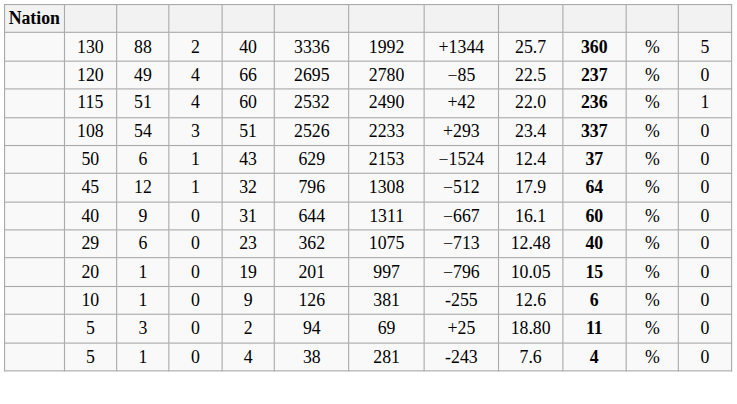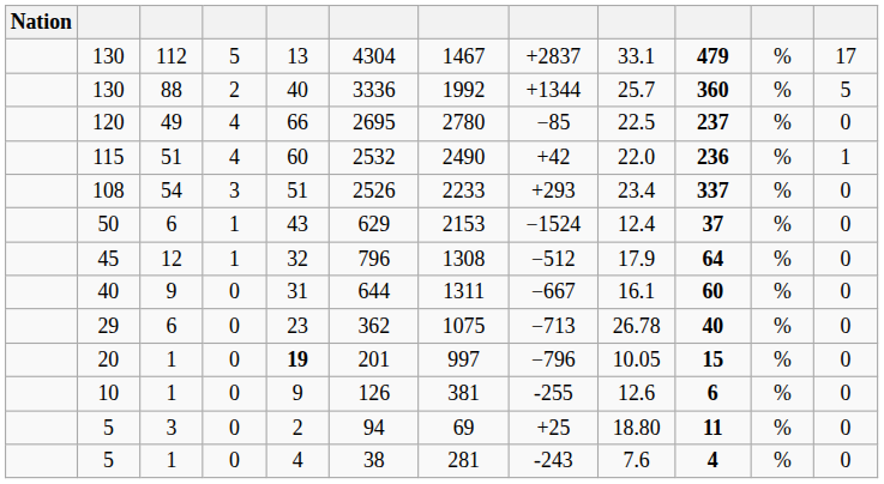 <table class="wikitable sortable" style="text-align:center;">
 <tr>
 <th><strong>Nation</strong></th>
 <th width="40px"></th>
 <th width=40px></th>
 <th width=40px></th>
 <th width=40px></th>
 <th width=60px></th>
 <th width=60px></th>
 <th width=60px></th>
 <th width=50px></th>
 <th width=50px></th>
 <th width=40px></th>
 <th width=40px></th>
+</tr>
+<tr>
+<td align="left"></td>
+<td>130</td>
+<td>112</td>
+<td>5</td>
+<td>13</td>
+<td>4304</td>
+<td>1467</td>
+<td>+2837</td>
+<td>33.1</td>
+<td><strong>479</strong></td>
+<td>%</td>
+<td>17</td>
 </tr>
 <tr>
 <td align="left"></td>
 <td>130</td>
 <td>88</td>
 <td>2</td>
 <td>40</td>
 <td>3336</td>
 <td>1992</td>
 <td>+1344</td>
 <td>25.7</td>
 <td><strong>360</strong></td>
 <td>%</td>
 <td>5</td>
 </tr>
 <tr>
 <td align=left></td>
 <td>120</td>
 <td>49</td>
 <td>4</td>
 <td>66</td>
 <td>2695</td>
 <td>2780</td>
 <td>−85</td>
 <td>22.5</td>
 <td><strong>237</strong></td>
 <td>%</td>
 <td>0</td>
 </tr>
 <tr>
 <td align="left"></td>
 <td>115</td>
 <td>51</td>
 <td>4</td>
 <td>60</td>
 <td>2532</td>
 <td>2490</td>
 <td>+42</td>
 <td>22.0</td>
 <td><strong>236</strong></td>
 <td>%</td>
 <td>1</td>
 </tr>
 <tr>
 <td align=left></td>
 <td>108</td>
 <td>54</td>
 <td>3</td>
 <td>51</td>
 <td>2526</td>
 <td>2233</td>
 <td>+293</td>
 <td>23.4</td>
 <td><strong>337</strong></td>
 <td>%</td>
 <td>0</td>
 </tr>
 <tr>
 <td align="left"></td>
 <td>50</td>
 <td>6</td>
 <td>1</td>
 <td>43</td>
 <td>629</td>
 <td>2153</td>
 <td>−1524</td>
 <td>12.4</td>
 <td><strong>37</strong></td>
 <td>%</td>
 <td>0</td>
 </tr>
 <tr>
 <td align="left"></td>
 <td>45</td>
 <td>12</td>
 <td>1</td>
 <td>32</td>
 <td>796</td>
 <td>1308</td>
 <td>−512</td>
 <td>17.9</td>
 <td><strong>64</strong></td>
 <td>%</td>
 <td>0</td>
 </tr>
 <tr>
 <td align="left"></td>
 <td>40</td>
 <td>9</td>
 <td>0</td>
 <td>31</td>
 <td>644</td>
 <td>1311</td>
 <td>−667</td>
 <td>16.1</td>
 <td><strong>60</strong></td>
 <td>%</td>
 <td>0</td>
 </tr>
 <tr>
 <td align="left"></td>
 <td>29</td>
 <td>6</td>
 <td>0</td>
 <td>23</td>
 <td>362</td>
 <td>1075</td>
 <td>−713</td>
-<td>12.48</td>
+<td>26.78</td>
 <td><strong>40</strong></td>
 <td>%</td>
 <td>0</td>
 </tr>
 <tr>
 <td align=left></td>
 <td>20</td>
 <td>1</td>
 <td>0</td>
-<td>19</td>
+<td><strong>19</strong></td>
 <td>201</td>
 <td>997</td>
 <td>−796</td>
 <td>10.05</td>
 <td><strong>15</strong></td>
 <td>%</td>
 <td>0</td>
 </tr>
 <tr>
 <td align="left"></td>
 <td>10</td>
 <td>1</td>
 <td>0</td>
 <td>9</td>
 <td>126</td>
 <td>381</td>
 <td>-255</td>
 <td>12.6</td>
 <td><strong>6</strong></td>
 <td>%</td>
 <td>0</td>
 </tr>
 <tr>
 <td align=left></td>
 <td>5</td>
 <td>3</td>
 <td>0</td>
 <td>2</td>
 <td>94</td>
 <td>69</td>
 <td>+25</td>
 <td>18.80</td>
 <td><strong>11</strong></td>
 <td>%</td>
 <td>0</td>
 </tr>
 <tr>
 <td align=left></td>
 <td>5</td>
 <td>1</td>
 <td>0</td>
 <td>4</td>
 <td>38</td>
 <td>281</td>
 <td>-243</td>
 <td>7.6</td>
 <td><strong>4</strong></td>
 <td>%</td>
 <td>0</td>
 </tr>
 </table>
